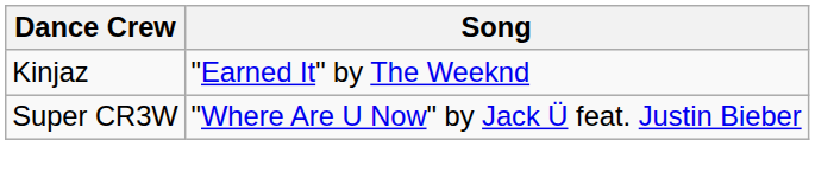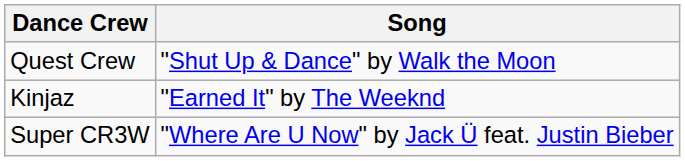 <table class="wikitable">
 <tr>
 <th>Dance Crew</th>
 <th>Song</th>
+</tr>
+<tr>
+<td>Quest Crew</td>
+<td>"<a href='#'>Shut Up & Dance</a>" by <a href='#'>Walk the Moon</a></td>
 </tr>
 <tr>
 <td>Kinjaz</td>
 <td>"<a href='#'>Earned It</a>" by <a href='#'>The Weeknd</a></td>
 </tr>
 <tr>
 <td>Super CR3W</td>
 <td>"<a href='#'>Where Are U Now</a>" by <a href='#'>Jack Ü</a> feat. <a href='#'>Justin Bieber</a></td>
 </tr>
 </table>
